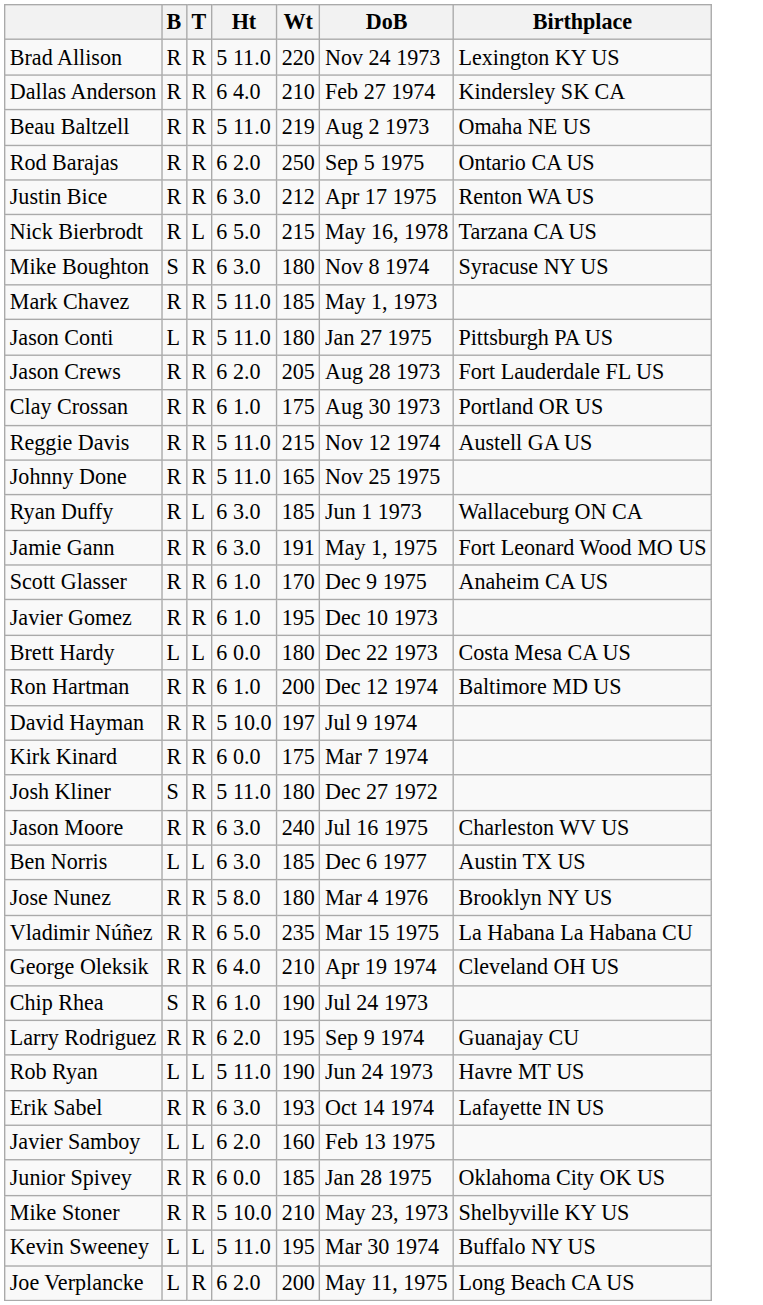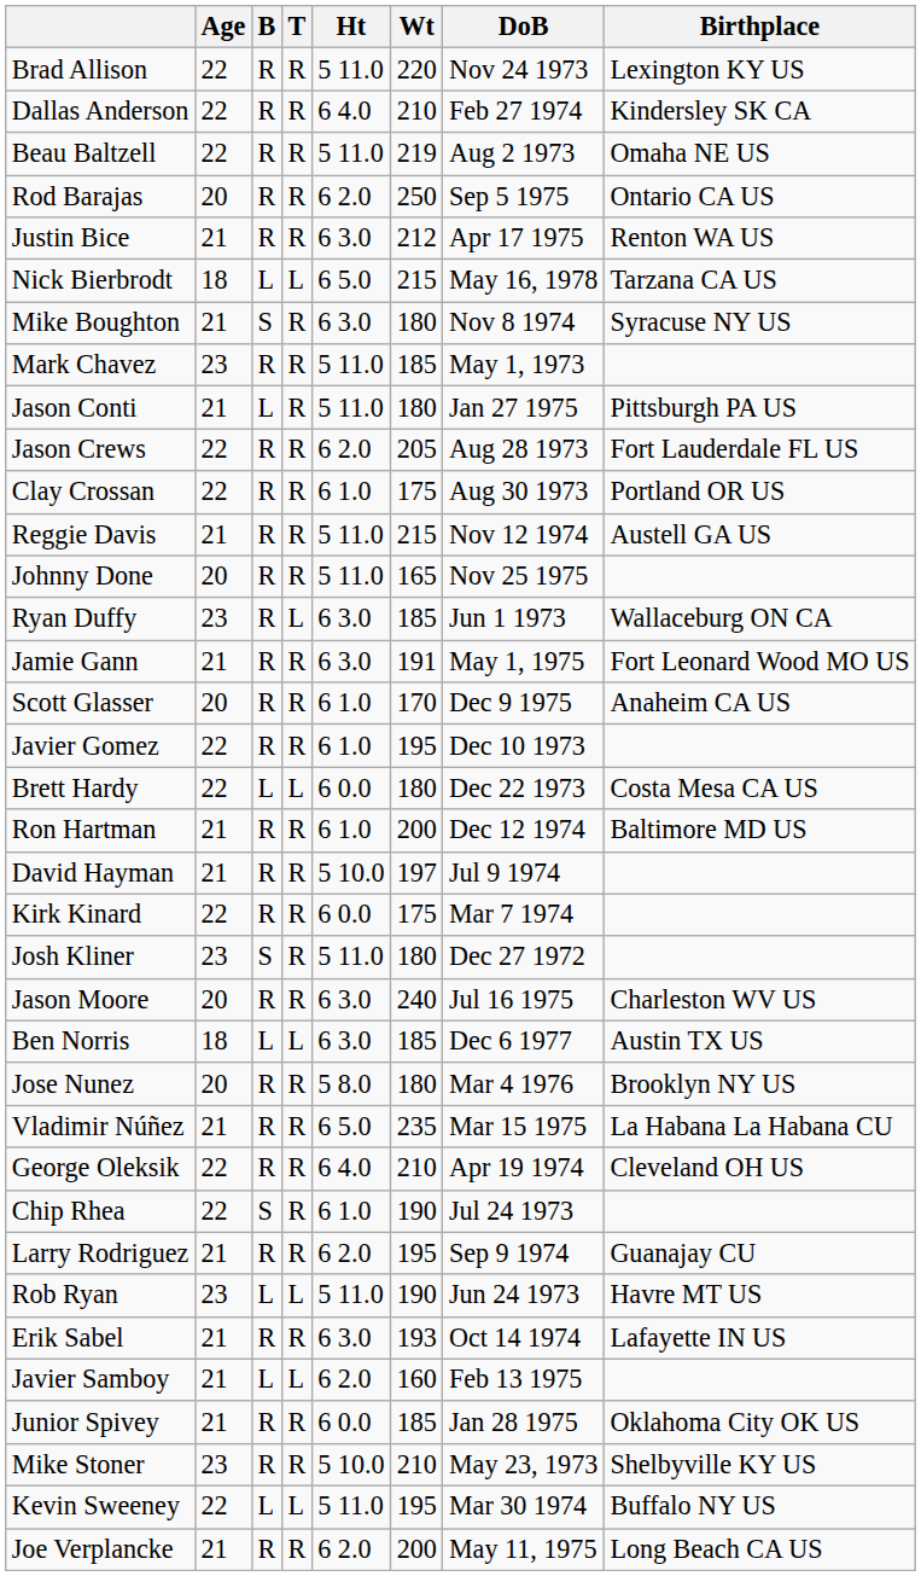 <table class="wikitable sortable">
 <tr>
 <th></th>
+<th>Age</th>
 <th>B</th>
 <th>T</th>
 <th>Ht</th>
 <th>Wt</th>
 <th>DoB</th>
 <th>Birthplace</th>
 </tr>
 <tr>
 <td>Brad Allison</td>
+<td>22</td>
 <td>R</td>
 <td>R</td>
 <td>5 11.0</td>
 <td>220</td>
 <td>Nov 24 1973</td>
 <td>Lexington KY US</td>
 </tr>
 <tr>
 <td>Dallas Anderson</td>
+<td>22</td>
 <td>R</td>
 <td>R</td>
 <td>6 4.0</td>
 <td>210</td>
 <td>Feb 27 1974</td>
 <td>Kindersley SK CA</td>
 </tr>
 <tr>
 <td>Beau Baltzell</td>
+<td>22</td>
 <td>R</td>
 <td>R</td>
 <td>5 11.0</td>
 <td>219</td>
 <td>Aug 2 1973</td>
 <td>Omaha NE US</td>
 </tr>
 <tr>
 <td>Rod Barajas</td>
+<td>20</td>
 <td>R</td>
 <td>R</td>
 <td>6 2.0</td>
 <td>250</td>
 <td>Sep 5 1975</td>
 <td>Ontario CA US</td>
 </tr>
 <tr>
 <td>Justin Bice</td>
+<td>21</td>
 <td>R</td>
 <td>R</td>
 <td>6 3.0</td>
 <td>212</td>
 <td>Apr 17 1975</td>
 <td>Renton WA US</td>
 </tr>
 <tr>
 <td>Nick Bierbrodt</td>
-<td>R</td>
+<td>18</td>
+<td>L</td>
 <td>L</td>
 <td>6 5.0</td>
 <td>215</td>
 <td>May 16, 1978</td>
 <td>Tarzana CA US</td>
 </tr>
 <tr>
 <td>Mike Boughton</td>
+<td>21</td>
 <td>S</td>
 <td>R</td>
 <td>6 3.0</td>
 <td>180</td>
 <td>Nov 8 1974</td>
 <td>Syracuse NY US</td>
 </tr>
 <tr>
 <td>Mark Chavez</td>
+<td>23</td>
 <td>R</td>
 <td>R</td>
 <td>5 11.0</td>
 <td>185</td>
 <td>May 1, 1973</td>
 <td></td>
 </tr>
 <tr>
 <td>Jason Conti</td>
+<td>21</td>
 <td>L</td>
 <td>R</td>
 <td>5 11.0</td>
 <td>180</td>
 <td>Jan 27 1975</td>
 <td>Pittsburgh PA US</td>
 </tr>
 <tr>
 <td>Jason Crews</td>
+<td>22</td>
 <td>R</td>
 <td>R</td>
 <td>6 2.0</td>
 <td>205</td>
 <td>Aug 28 1973</td>
 <td>Fort Lauderdale FL US</td>
 </tr>
 <tr>
 <td>Clay Crossan</td>
+<td>22</td>
 <td>R</td>
 <td>R</td>
 <td>6 1.0</td>
 <td>175</td>
 <td>Aug 30 1973</td>
 <td>Portland OR US</td>
 </tr>
 <tr>
 <td>Reggie Davis</td>
+<td>21</td>
 <td>R</td>
 <td>R</td>
 <td>5 11.0</td>
 <td>215</td>
 <td>Nov 12 1974</td>
 <td>Austell GA US</td>
 </tr>
 <tr>
 <td>Johnny Done</td>
+<td>20</td>
 <td>R</td>
 <td>R</td>
 <td>5 11.0</td>
 <td>165</td>
 <td>Nov 25 1975</td>
 <td></td>
 </tr>
 <tr>
 <td>Ryan Duffy</td>
+<td>23</td>
 <td>R</td>
 <td>L</td>
 <td>6 3.0</td>
 <td>185</td>
 <td>Jun 1 1973</td>
 <td>Wallaceburg ON CA</td>
 </tr>
 <tr>
 <td>Jamie Gann</td>
+<td>21</td>
 <td>R</td>
 <td>R</td>
 <td>6 3.0</td>
 <td>191</td>
 <td>May 1, 1975</td>
 <td>Fort Leonard Wood MO US</td>
 </tr>
 <tr>
 <td>Scott Glasser</td>
+<td>20</td>
 <td>R</td>
 <td>R</td>
 <td>6 1.0</td>
 <td>170</td>
 <td>Dec 9 1975</td>
 <td>Anaheim CA US</td>
 </tr>
 <tr>
 <td>Javier Gomez</td>
+<td>22</td>
 <td>R</td>
 <td>R</td>
 <td>6 1.0</td>
 <td>195</td>
 <td>Dec 10 1973</td>
 <td></td>
 </tr>
 <tr>
 <td>Brett Hardy</td>
+<td>22</td>
 <td>L</td>
 <td>L</td>
 <td>6 0.0</td>
 <td>180</td>
 <td>Dec 22 1973</td>
 <td>Costa Mesa CA US</td>
 </tr>
 <tr>
 <td>Ron Hartman</td>
+<td>21</td>
 <td>R</td>
 <td>R</td>
 <td>6 1.0</td>
 <td>200</td>
 <td>Dec 12 1974</td>
 <td>Baltimore MD US</td>
 </tr>
 <tr>
 <td>David Hayman</td>
+<td>21</td>
 <td>R</td>
 <td>R</td>
 <td>5 10.0</td>
 <td>197</td>
 <td>Jul 9 1974</td>
 <td></td>
 </tr>
 <tr>
 <td>Kirk Kinard</td>
+<td>22</td>
 <td>R</td>
 <td>R</td>
 <td>6 0.0</td>
 <td>175</td>
 <td>Mar 7 1974</td>
 <td></td>
 </tr>
 <tr>
 <td>Josh Kliner</td>
+<td>23</td>
 <td>S</td>
 <td>R</td>
 <td>5 11.0</td>
 <td>180</td>
 <td>Dec 27 1972</td>
 <td></td>
 </tr>
 <tr>
 <td>Jason Moore</td>
+<td>20</td>
 <td>R</td>
 <td>R</td>
 <td>6 3.0</td>
 <td>240</td>
 <td>Jul 16 1975</td>
 <td>Charleston WV US</td>
 </tr>
 <tr>
 <td>Ben Norris</td>
+<td>18</td>
 <td>L</td>
 <td>L</td>
 <td>6 3.0</td>
 <td>185</td>
 <td>Dec 6 1977</td>
 <td>Austin TX US</td>
 </tr>
 <tr>
 <td>Jose Nunez</td>
+<td>20</td>
 <td>R</td>
 <td>R</td>
 <td>5 8.0</td>
 <td>180</td>
 <td>Mar 4 1976</td>
 <td>Brooklyn NY US</td>
 </tr>
 <tr>
 <td>Vladimir Núñez</td>
+<td>21</td>
 <td>R</td>
 <td>R</td>
 <td>6 5.0</td>
 <td>235</td>
 <td>Mar 15 1975</td>
 <td>La Habana La Habana CU</td>
 </tr>
 <tr>
 <td>George Oleksik</td>
+<td>22</td>
 <td>R</td>
 <td>R</td>
 <td>6 4.0</td>
 <td>210</td>
 <td>Apr 19 1974</td>
 <td>Cleveland OH US</td>
 </tr>
 <tr>
 <td>Chip Rhea</td>
+<td>22</td>
 <td>S</td>
 <td>R</td>
 <td>6 1.0</td>
 <td>190</td>
 <td>Jul 24 1973</td>
 <td></td>
 </tr>
 <tr>
 <td>Larry Rodriguez</td>
+<td>21</td>
 <td>R</td>
 <td>R</td>
 <td>6 2.0</td>
 <td>195</td>
 <td>Sep 9 1974</td>
 <td>Guanajay CU</td>
 </tr>
 <tr>
 <td>Rob Ryan</td>
+<td>23</td>
 <td>L</td>
 <td>L</td>
 <td>5 11.0</td>
 <td>190</td>
 <td>Jun 24 1973</td>
 <td>Havre MT US</td>
 </tr>
 <tr>
 <td>Erik Sabel</td>
+<td>21</td>
 <td>R</td>
 <td>R</td>
 <td>6 3.0</td>
 <td>193</td>
 <td>Oct 14 1974</td>
 <td>Lafayette IN US</td>
 </tr>
 <tr>
 <td>Javier Samboy</td>
+<td>21</td>
 <td>L</td>
 <td>L</td>
 <td>6 2.0</td>
 <td>160</td>
 <td>Feb 13 1975</td>
 <td></td>
 </tr>
 <tr>
 <td>Junior Spivey</td>
+<td>21</td>
 <td>R</td>
 <td>R</td>
 <td>6 0.0</td>
 <td>185</td>
 <td>Jan 28 1975</td>
 <td>Oklahoma City OK US</td>
 </tr>
 <tr>
 <td>Mike Stoner</td>
+<td>23</td>
 <td>R</td>
 <td>R</td>
 <td>5 10.0</td>
 <td>210</td>
 <td>May 23, 1973</td>
 <td>Shelbyville KY US</td>
 </tr>
 <tr>
 <td>Kevin Sweeney</td>
+<td>22</td>
 <td>L</td>
 <td>L</td>
 <td>5 11.0</td>
 <td>195</td>
 <td>Mar 30 1974</td>
 <td>Buffalo NY US</td>
 </tr>
 <tr>
 <td>Joe Verplancke</td>
-<td>L</td>
+<td>21</td>
+<td>R</td>
 <td>R</td>
 <td>6 2.0</td>
 <td>200</td>
 <td>May 11, 1975</td>
 <td>Long Beach CA US</td>
 </tr>
 </table>
